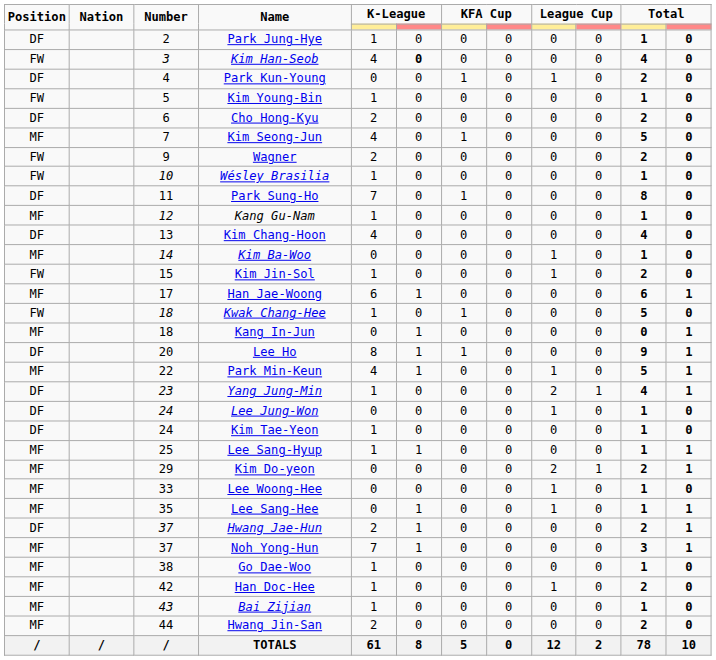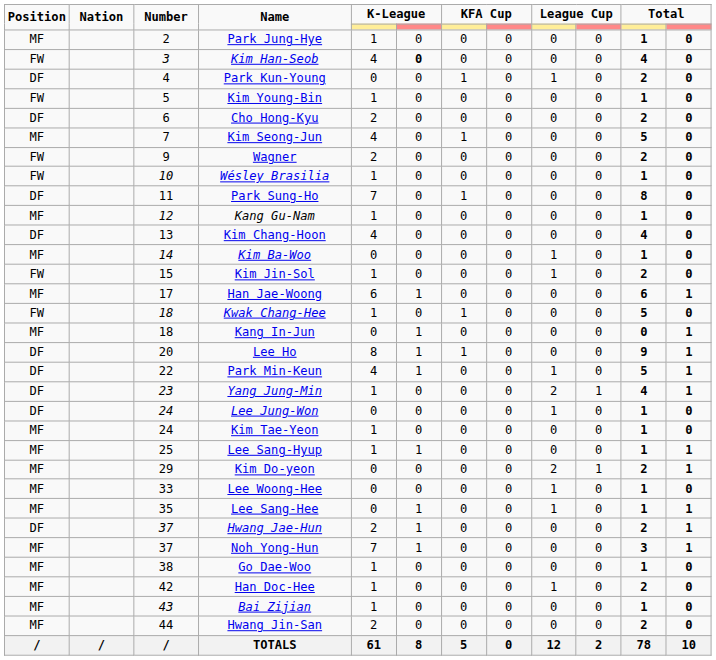 <table class="wikitable" style="font-size: 95%; text-align: center;">
 <tr>
 <td rowspan="2" width="60" align="center"><strong>Position</strong></td>
 <td rowspan="2" width="60" align="center"><strong>Nation</strong></td>
 <td rowspan="2" width="60" align="center"><strong>Number</strong></td>
 <td rowspan="2" width="150" align="center"><strong>Name</strong></td>
 <td colspan="2" width="80" align="center"><strong>K-League</strong></td>
 <td colspan="2" width="80" align="center"><strong>KFA Cup</strong></td>
 <td colspan="2" width="80" align="center"><strong>League Cup</strong></td>
 <td colspan="2" width="80" align="center"><strong>Total</strong></td>
 </tr>
 <tr>
 <th width="40" style="background: #FFEE99"></th>
 <th width="40" style="background: #FF8888"></th>
 <th width="40" style="background: #FFEE99"></th>
 <th width="40" style="background: #FF8888"></th>
 <th width="40" style="background: #FFEE99"></th>
 <th width="40" style="background: #FF8888"></th>
 <th width="40" style="background: #FFEE99"></th>
 <th width="40" style="background: #FF8888"></th>
 </tr>
 <tr>
-<td>DF</td>
+<td>MF</td>
 <td></td>
 <td>2</td>
 <td><a href='#'>Park Jung-Hye</a></td>
 <td>1</td>
 <td>0</td>
 <td>0</td>
 <td>0</td>
 <td>0</td>
 <td>0</td>
 <td><strong>1</strong></td>
 <td><strong>0</strong></td>
 </tr>
 <tr>
 <td>FW</td>
 <td></td>
 <td><em>3</em></td>
 <td><em><a href='#'>Kim Han-Seob</a></em></td>
 <td>4</td>
 <td><strong>0</strong></td>
 <td>0</td>
 <td>0</td>
 <td>0</td>
 <td>0</td>
 <td><strong>4</strong></td>
 <td><strong>0</strong></td>
 </tr>
 <tr>
 <td>DF</td>
 <td></td>
 <td>4</td>
 <td><a href='#'>Park Kun-Young</a></td>
 <td>0</td>
 <td>0</td>
 <td>1</td>
 <td>0</td>
 <td>1</td>
 <td>0</td>
 <td><strong>2</strong></td>
 <td><strong>0</strong></td>
 </tr>
 <tr>
 <td>FW</td>
 <td></td>
 <td>5</td>
 <td><a href='#'>Kim Young-Bin</a></td>
 <td>1</td>
 <td>0</td>
 <td>0</td>
 <td>0</td>
 <td>0</td>
 <td>0</td>
 <td><strong>1</strong></td>
 <td><strong>0</strong></td>
 </tr>
 <tr>
 <td>DF</td>
 <td></td>
 <td>6</td>
 <td><a href='#'>Cho Hong-Kyu</a></td>
 <td>2</td>
 <td>0</td>
 <td>0</td>
 <td>0</td>
 <td>0</td>
 <td>0</td>
 <td><strong>2</strong></td>
 <td><strong>0</strong></td>
 </tr>
 <tr>
 <td>MF</td>
 <td></td>
 <td>7</td>
 <td><a href='#'>Kim Seong-Jun</a></td>
 <td>4</td>
 <td>0</td>
 <td>1</td>
 <td>0</td>
 <td>0</td>
 <td>0</td>
 <td><strong>5</strong></td>
 <td><strong>0</strong></td>
 </tr>
 <tr>
 <td>FW</td>
 <td></td>
 <td>9</td>
 <td><a href='#'>Wagner</a></td>
 <td>2</td>
 <td>0</td>
 <td>0</td>
 <td>0</td>
 <td>0</td>
 <td>0</td>
 <td><strong>2</strong></td>
 <td><strong>0</strong></td>
 </tr>
 <tr>
 <td>FW</td>
 <td></td>
 <td><em>10</em></td>
 <td><em><a href='#'>Wésley Brasilia</a></em></td>
 <td>1</td>
 <td>0</td>
 <td>0</td>
 <td>0</td>
 <td>0</td>
 <td>0</td>
 <td><strong>1</strong></td>
 <td><strong>0</strong></td>
 </tr>
 <tr>
 <td>DF</td>
 <td></td>
 <td>11</td>
 <td><a href='#'>Park Sung-Ho</a></td>
 <td>7</td>
 <td>0</td>
 <td>1</td>
 <td>0</td>
 <td>0</td>
 <td>0</td>
 <td><strong>8</strong></td>
 <td><strong>0</strong></td>
 </tr>
 <tr>
 <td>MF</td>
 <td></td>
 <td><em>12</em></td>
 <td><em>Kang Gu-Nam</em></td>
 <td>1</td>
 <td>0</td>
 <td>0</td>
 <td>0</td>
 <td>0</td>
 <td>0</td>
 <td><strong>1</strong></td>
 <td><strong>0</strong></td>
 </tr>
 <tr>
 <td>DF</td>
 <td></td>
 <td>13</td>
 <td><a href='#'>Kim Chang-Hoon</a></td>
 <td>4</td>
 <td>0</td>
 <td>0</td>
 <td>0</td>
 <td>0</td>
 <td>0</td>
 <td><strong>4</strong></td>
 <td><strong>0</strong></td>
 </tr>
 <tr>
 <td>MF</td>
 <td></td>
 <td><em>14</em></td>
 <td><em><a href='#'>Kim Ba-Woo</a></em></td>
 <td>0</td>
 <td>0</td>
 <td>0</td>
 <td>0</td>
 <td>1</td>
 <td>0</td>
 <td><strong>1</strong></td>
 <td><strong>0</strong></td>
 </tr>
 <tr>
 <td>FW</td>
 <td></td>
 <td>15</td>
 <td><a href='#'>Kim Jin-Sol</a></td>
 <td>1</td>
 <td>0</td>
 <td>0</td>
 <td>0</td>
 <td>1</td>
 <td>0</td>
 <td><strong>2</strong></td>
 <td><strong>0</strong></td>
 </tr>
 <tr>
 <td>MF</td>
 <td></td>
 <td>17</td>
 <td><a href='#'>Han Jae-Woong</a></td>
 <td>6</td>
 <td>1</td>
 <td>0</td>
 <td>0</td>
 <td>0</td>
 <td>0</td>
 <td><strong>6</strong></td>
 <td><strong>1</strong></td>
 </tr>
 <tr>
 <td>FW</td>
 <td></td>
 <td><em>18</em></td>
 <td><em><a href='#'>Kwak Chang-Hee</a></em></td>
 <td>1</td>
 <td>0</td>
 <td>1</td>
 <td>0</td>
 <td>0</td>
 <td>0</td>
 <td><strong>5</strong></td>
 <td><strong>0</strong></td>
 </tr>
 <tr>
 <td>MF</td>
 <td></td>
 <td>18</td>
 <td><a href='#'>Kang In-Jun</a></td>
 <td>0</td>
 <td>1</td>
 <td>0</td>
 <td>0</td>
 <td>0</td>
 <td>0</td>
 <td><strong>0</strong></td>
 <td><strong>1</strong></td>
 </tr>
 <tr>
 <td>DF</td>
 <td></td>
 <td>20</td>
 <td><a href='#'>Lee Ho</a></td>
 <td>8</td>
 <td>1</td>
 <td>1</td>
 <td>0</td>
 <td>0</td>
 <td>0</td>
 <td><strong>9</strong></td>
 <td><strong>1</strong></td>
 </tr>
 <tr>
-<td>MF</td>
+<td>DF</td>
 <td></td>
 <td>22</td>
 <td><a href='#'>Park Min-Keun</a></td>
 <td>4</td>
 <td>1</td>
 <td>0</td>
 <td>0</td>
 <td>1</td>
 <td>0</td>
 <td><strong>5</strong></td>
 <td><strong>1</strong></td>
 </tr>
 <tr>
 <td>DF</td>
 <td></td>
 <td><em>23</em></td>
 <td><em><a href='#'>Yang Jung-Min</a></em></td>
 <td>1</td>
 <td>0</td>
 <td>0</td>
 <td>0</td>
 <td>2</td>
 <td>1</td>
 <td><strong>4</strong></td>
 <td><strong>1</strong></td>
 </tr>
 <tr>
 <td>DF</td>
 <td></td>
 <td><em>24</em></td>
 <td><em><a href='#'>Lee Jung-Won</a></em></td>
 <td>0</td>
 <td>0</td>
 <td>0</td>
 <td>0</td>
 <td>1</td>
 <td>0</td>
 <td><strong>1</strong></td>
 <td><strong>0</strong></td>
 </tr>
 <tr>
-<td>DF</td>
+<td>MF</td>
 <td></td>
 <td>24</td>
 <td><a href='#'>Kim Tae-Yeon</a></td>
 <td>1</td>
 <td>0</td>
 <td>0</td>
 <td>0</td>
 <td>0</td>
 <td>0</td>
 <td><strong>1</strong></td>
 <td><strong>0</strong></td>
 </tr>
 <tr>
 <td>MF</td>
 <td></td>
 <td>25</td>
 <td><a href='#'>Lee Sang-Hyup</a></td>
 <td>1</td>
 <td>1</td>
 <td>0</td>
 <td>0</td>
 <td>0</td>
 <td>0</td>
 <td><strong>1</strong></td>
 <td><strong>1</strong></td>
 </tr>
 <tr>
 <td>MF</td>
 <td></td>
 <td>29</td>
 <td><a href='#'>Kim Do-yeon</a></td>
 <td>0</td>
 <td>0</td>
 <td>0</td>
 <td>0</td>
 <td>2</td>
 <td>1</td>
 <td><strong>2</strong></td>
 <td><strong>1</strong></td>
 </tr>
 <tr>
 <td>MF</td>
 <td></td>
 <td>33</td>
 <td><a href='#'>Lee Woong-Hee</a></td>
 <td>0</td>
 <td>0</td>
 <td>0</td>
 <td>0</td>
 <td>1</td>
 <td>0</td>
 <td><strong>1</strong></td>
 <td><strong>0</strong></td>
 </tr>
 <tr>
 <td>MF</td>
 <td></td>
 <td>35</td>
 <td><a href='#'>Lee Sang-Hee</a></td>
 <td>0</td>
 <td>1</td>
 <td>0</td>
 <td>0</td>
 <td>1</td>
 <td>0</td>
 <td><strong>1</strong></td>
 <td><strong>1</strong></td>
 </tr>
 <tr>
 <td>DF</td>
 <td></td>
 <td><em>37</em></td>
 <td><em><a href='#'>Hwang Jae-Hun</a></em></td>
 <td>2</td>
 <td>1</td>
 <td>0</td>
 <td>0</td>
 <td>0</td>
 <td>0</td>
 <td><strong>2</strong></td>
 <td><strong>1</strong></td>
 </tr>
 <tr>
 <td>MF</td>
 <td></td>
 <td>37</td>
 <td><a href='#'>Noh Yong-Hun</a></td>
 <td>7</td>
 <td>1</td>
 <td>0</td>
 <td>0</td>
 <td>0</td>
 <td>0</td>
 <td><strong>3</strong></td>
 <td><strong>1</strong></td>
 </tr>
 <tr>
 <td>MF</td>
 <td></td>
 <td>38</td>
 <td><a href='#'>Go Dae-Woo</a></td>
 <td>1</td>
 <td>0</td>
 <td>0</td>
 <td>0</td>
 <td>0</td>
 <td>0</td>
 <td><strong>1</strong></td>
 <td><strong>0</strong></td>
 </tr>
 <tr>
 <td>MF</td>
 <td></td>
 <td>42</td>
 <td><a href='#'>Han Doc-Hee</a></td>
 <td>1</td>
 <td>0</td>
 <td>0</td>
 <td>0</td>
 <td>1</td>
 <td>0</td>
 <td><strong>2</strong></td>
 <td><strong>0</strong></td>
 </tr>
 <tr>
 <td>MF</td>
 <td></td>
 <td><em>43</em></td>
 <td><em><a href='#'>Bai Zijian</a></em></td>
 <td>1</td>
 <td>0</td>
 <td>0</td>
 <td>0</td>
 <td>0</td>
 <td>0</td>
 <td><strong>1</strong></td>
 <td><strong>0</strong></td>
 </tr>
 <tr>
 <td>MF</td>
 <td></td>
 <td>44</td>
 <td><a href='#'>Hwang Jin-San</a></td>
 <td>2</td>
 <td>0</td>
 <td>0</td>
 <td>0</td>
 <td>0</td>
 <td>0</td>
 <td><strong>2</strong></td>
 <td><strong>0</strong></td>
 </tr>
 <tr>
 <th>/</th>
 <th>/</th>
 <th>/</th>
 <th>TOTALS</th>
 <th>61</th>
 <th>8</th>
 <th>5</th>
 <th>0</th>
 <th>12</th>
 <th>2</th>
 <th>78</th>
 <th>10</th>
 </tr>
 </table>
